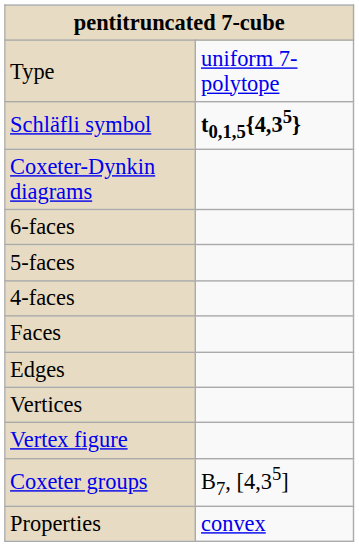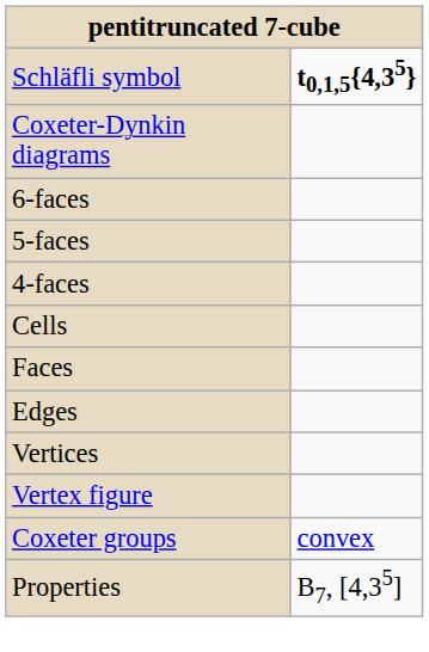 <table class="wikitable" style="margin-left:10px; float:right; width:250px;">
 <tr>
 <th style="background:#e7dcc3;" colspan="2">pentitruncated 7-cube</th>
-</tr>
-<tr>
-<td style="background:#e7dcc3;">Type</td>
-<td><a href='#'>uniform 7-polytope</a></td>
 </tr>
 <tr>
 <td style="background:#e7dcc3;"><a href='#'>Schläfli symbol</a></td>
 <td><strong>t<sub>0,1,5</sub>{4,3<sup>5</sup>}</strong></td>
 </tr>
 <tr>
 <td style="background:#e7dcc3;"><a href='#'>Coxeter-Dynkin diagrams</a></td>
 <td></td>
 </tr>
 <tr>
 <td style="background:#e7dcc3;">6-faces</td>
 <td></td>
 </tr>
 <tr>
 <td style="background:#e7dcc3;">5-faces</td>
 <td></td>
 </tr>
 <tr>
 <td style="background:#e7dcc3;">4-faces</td>
 <td></td>
 </tr>
 <tr>
+<td style="background:#e7dcc3;">Cells</td>
+<td></td>
+</tr>
+<tr>
 <td style="background:#e7dcc3;">Faces</td>
 <td></td>
 </tr>
 <tr>
 <td style="background:#e7dcc3;">Edges</td>
 <td></td>
 </tr>
 <tr>
 <td style="background:#e7dcc3;">Vertices</td>
 <td></td>
 </tr>
 <tr>
 <td style="background:#e7dcc3;"><a href='#'>Vertex figure</a></td>
 <td></td>
 </tr>
 <tr>
 <td style="background:#e7dcc3;"><a href='#'>Coxeter groups</a></td>
-<td>B<sub>7</sub>, [4,3<sup>5</sup>]</td>
+<td><a href='#'>convex</a></td>
 </tr>
 <tr>
 <td style="background:#e7dcc3;">Properties</td>
-<td><a href='#'>convex</a></td>
+<td>B<sub>7</sub>, [4,3<sup>5</sup>]</td>
 </tr>
 </table>
